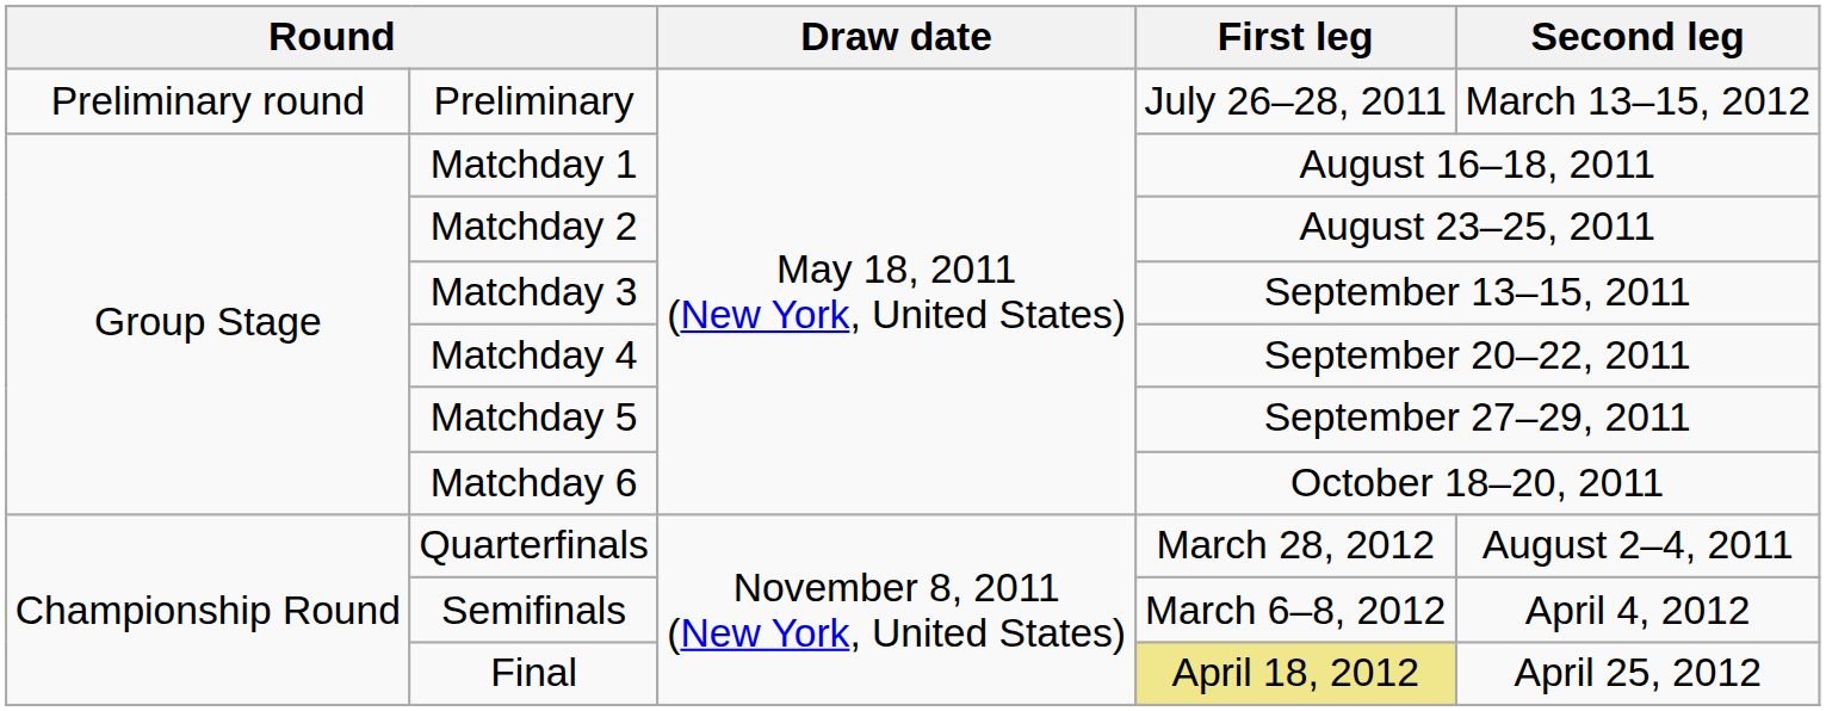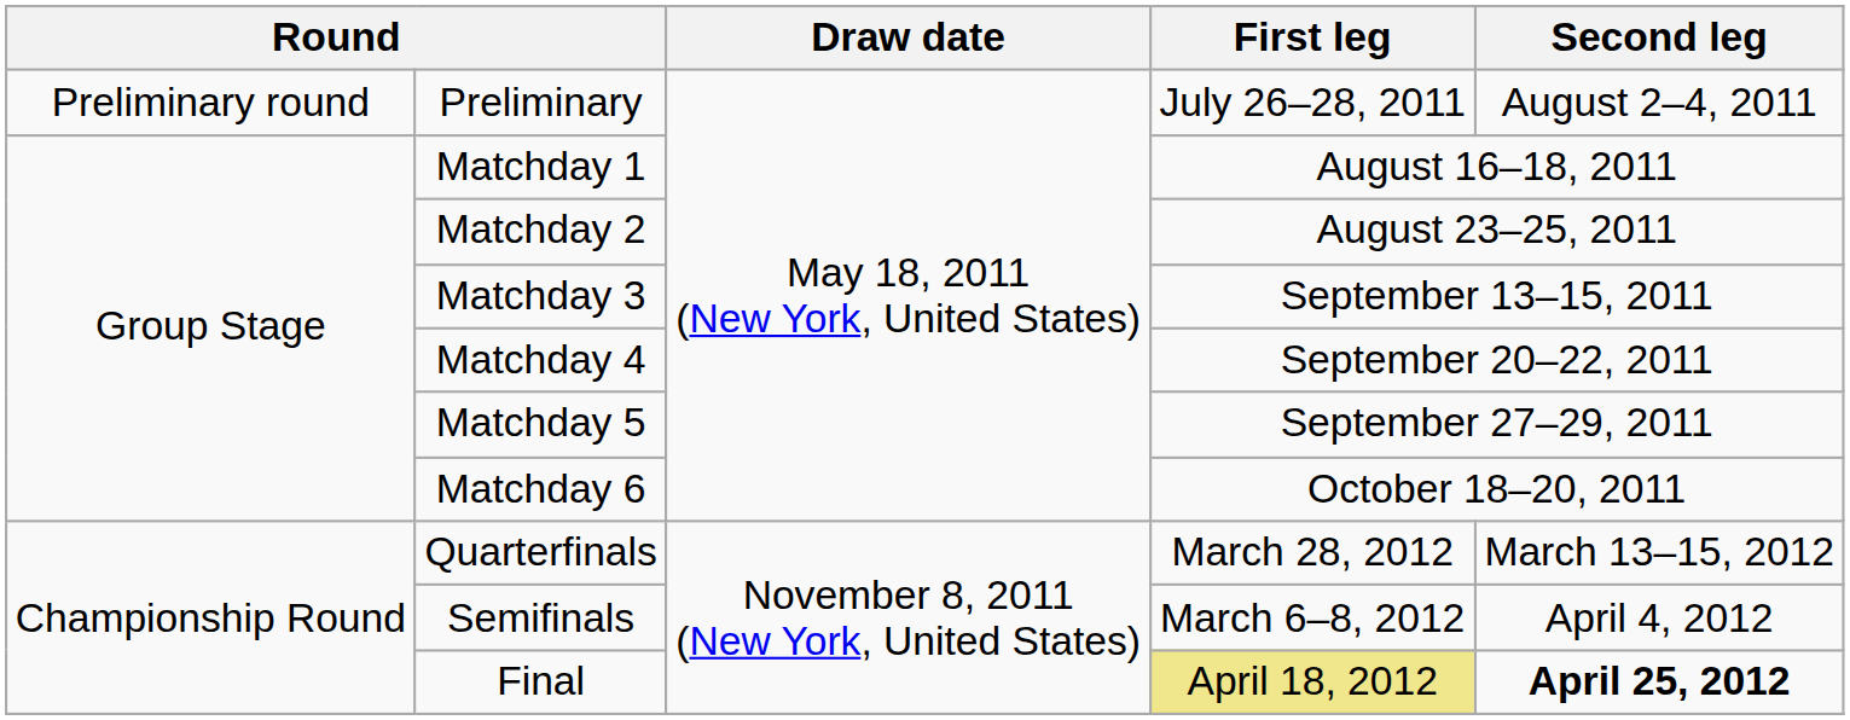 <table class="wikitable">
 <tr>
 <th colspan=2>Round</th>
 <th>Draw date</th>
 <th>First leg</th>
 <th>Second leg</th>
 </tr>
 <tr align="center">
 <td>Preliminary round</td>
 <td>Preliminary</td>
 <td rowspan=7>May 18, 2011<br>(<a href='#'>New York</a>, United States)</td>
 <td>July 26–28, 2011</td>
-<td>March 13–15, 2012</td>
+<td>August 2–4, 2011</td>
 </tr>
 <tr align="center">
 <td rowspan=6>Group Stage</td>
 <td>Matchday 1</td>
 <td colspan=2>August 16–18, 2011</td>
 </tr>
 <tr align="center">
 <td>Matchday 2</td>
 <td colspan=2>August 23–25, 2011</td>
 </tr>
 <tr align="center">
 <td>Matchday 3</td>
 <td colspan=2>September 13–15, 2011</td>
 </tr>
 <tr align="center">
 <td>Matchday 4</td>
 <td colspan=2>September 20–22, 2011</td>
 </tr>
 <tr align="center">
 <td>Matchday 5</td>
 <td colspan=2>September 27–29, 2011</td>
 </tr>
 <tr align="center">
 <td>Matchday 6</td>
 <td colspan=2>October 18–20, 2011</td>
 </tr>
 <tr align="center">
 <td rowspan=3>Championship Round</td>
 <td>Quarterfinals</td>
 <td rowspan=3>November 8, 2011<br>(<a href='#'>New York</a>, United States)</td>
 <td>March 28, 2012</td>
-<td>August 2–4, 2011</td>
+<td>March 13–15, 2012</td>
 </tr>
 <tr align="center">
 <td>Semifinals</td>
 <td>March 6–8, 2012</td>
 <td>April 4, 2012</td>
 </tr>
 <tr align="center">
 <td>Final</td>
 <td style="background: khaki;">April 18, 2012</td>
-<td>April 25, 2012</td>
+<td><strong>April 25, 2012</strong></td>
 </tr>
 </table>
